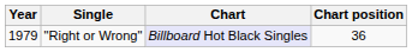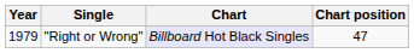 <table class="wikitable">
 <tr>
 <th>Year</th>
 <th>Single</th>
 <th>Chart</th>
 <th>Chart position</th>
 </tr>
 <tr>
 <td>1979</td>
 <td>"Right or Wrong"</td>
 <td style="background: lavender;"><em>Billboard</em> Hot Black Singles</td>
-<td align="center">36</td>
+<td align="center">47</td>
 </tr>
 </table>
